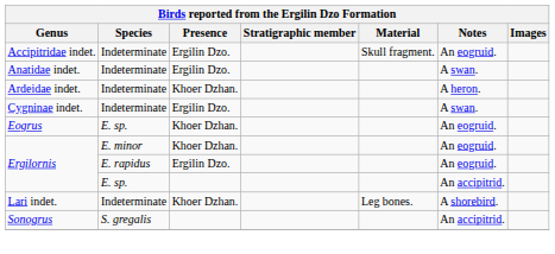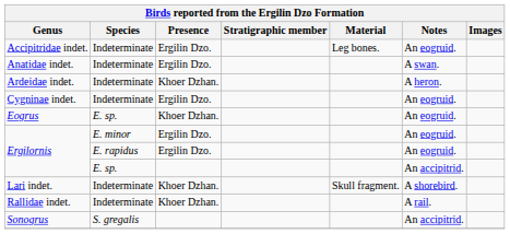 <table class="wikitable" align="center">
 <tr>
 <th colspan="7" align="center"><strong><a href='#'>Birds</a> reported from the Ergilin Dzo Formation</strong></th>
 </tr>
 <tr>
 <th>Genus</th>
 <th>Species</th>
 <th>Presence</th>
 <th><strong>Stratigraphic member</strong></th>
 <th><strong>Material</strong></th>
 <th>Notes</th>
 <th>Images</th>
 </tr>
 <tr>
 <td><a href='#'>Accipitridae</a> indet.</td>
 <td>Indeterminate</td>
 <td>Ergilin Dzo.</td>
 <td></td>
-<td>Skull fragment.</td>
+<td>Leg bones.</td>
 <td>An <a href='#'>eogruid</a>.</td>
 <td></td>
 </tr>
 <tr>
 <td><a href='#'>Anatidae</a> indet.</td>
 <td>Indeterminate</td>
 <td>Ergilin Dzo.</td>
 <td></td>
 <td></td>
 <td>A <a href='#'>swan</a>.</td>
 <td></td>
 </tr>
 <tr>
 <td><a href='#'>Ardeidae</a>  indet.</td>
 <td>Indeterminate</td>
 <td>Khoer Dzhan.</td>
 <td></td>
 <td></td>
 <td>A <a href='#'>heron</a>.</td>
 <td></td>
 </tr>
 <tr>
 <td><a href='#'>Cygninae</a> indet.</td>
 <td>Indeterminate</td>
 <td>Ergilin Dzo.</td>
 <td></td>
 <td></td>
-<td>A <a href='#'>swan</a>.</td>
+<td>An <a href='#'>eogruid</a>.</td>
 <td></td>
 </tr>
 <tr>
 <td><em><a href='#'>Eogrus</a></em></td>
 <td><em>E. sp.</em></td>
 <td>Khoer Dzhan.</td>
 <td></td>
 <td></td>
 <td>An <a href='#'>eogruid</a>.</td>
 <td></td>
 </tr>
 <tr>
 <td rowspan="3"><em><a href='#'>Ergilornis</a></em></td>
 <td><em>E. minor</em></td>
-<td>Khoer Dzhan.</td>
+<td>Ergilin Dzo.</td>
 <td></td>
 <td></td>
 <td>An <a href='#'>eogruid</a>.</td>
 <td></td>
 </tr>
 <tr>
 <td><em>E. rapidus</em></td>
 <td>Ergilin Dzo.</td>
 <td></td>
 <td></td>
 <td>An <a href='#'>eogruid</a>.</td>
 <td></td>
 </tr>
 <tr>
 <td><em>E. sp.</em></td>
 <td></td>
 <td></td>
 <td></td>
 <td>An <a href='#'>accipitrid</a>.</td>
 <td></td>
 </tr>
 <tr>
 <td><a href='#'>Lari</a> indet.</td>
 <td>Indeterminate</td>
 <td>Khoer Dzhan.</td>
 <td></td>
-<td>Leg bones.</td>
+<td>Skull fragment.</td>
 <td>A <a href='#'>shorebird</a>.</td>
+<td></td>
+</tr>
+<tr>
+<td><a href='#'>Rallidae</a> indet.</td>
+<td>Indeterminate</td>
+<td>Khoer Dzhan.</td>
+<td></td>
+<td></td>
+<td>A <a href='#'>rail</a>.</td>
 <td></td>
 </tr>
 <tr>
 <td><em><a href='#'>Sonogrus</a></em></td>
 <td><em>S. gregalis</em></td>
 <td></td>
 <td></td>
 <td></td>
 <td>An <a href='#'>accipitrid</a>.</td>
 <td></td>
 </tr>
 <tr>
 </tr>
 </table>
